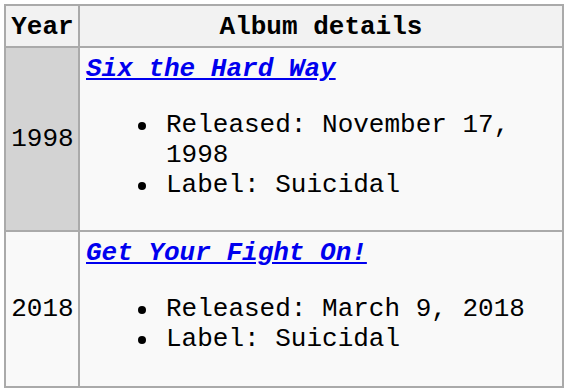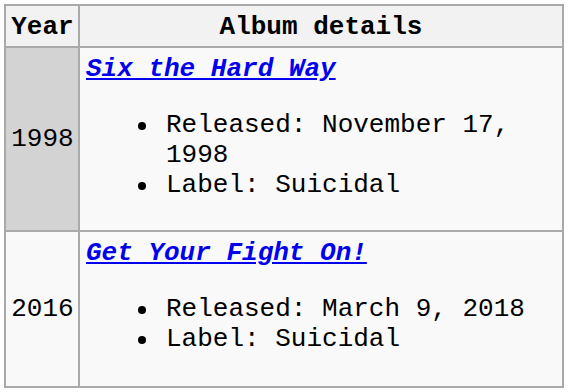 <table class="wikitable">
 <tr>
 <th>Year</th>
 <th width="235">Album details</th>
 </tr>
 <tr>
 <td style="background: lightgrey;">1998</td>
 <td><strong><em><a href='#'>Six the Hard Way</a></em></strong><br><ul><li>Released: November 17, 1998</li><li>Label: Suicidal</li></ul></td>
 </tr>
 <tr>
-<td>2018</td>
+<td>2016</td>
 <td><strong><em><a href='#'>Get Your Fight On!</a></em></strong><br><ul><li>Released: March 9, 2018</li><li>Label: Suicidal</li></ul></td>
 </tr>
 </table>
